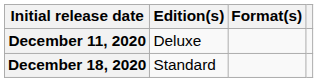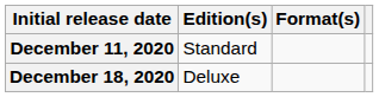 <table class="wikitable plainrowheaders">
 <tr>
 <th scope="col">Initial release date</th>
 <th scope="col">Edition(s)</th>
 <th scope="col">Format(s)</th>
 <th scope="col"></th>
 </tr>
 <tr>
 <th scope="row">December 11, 2020</th>
-<td>Deluxe</td>
+<td>Standard</td>
 <td></td>
 <td></td>
 </tr>
 <tr>
 <th scope="row">December 18, 2020</th>
-<td>Standard</td>
+<td>Deluxe</td>
 <td></td>
 <td></td>
 </tr>
 </table>
